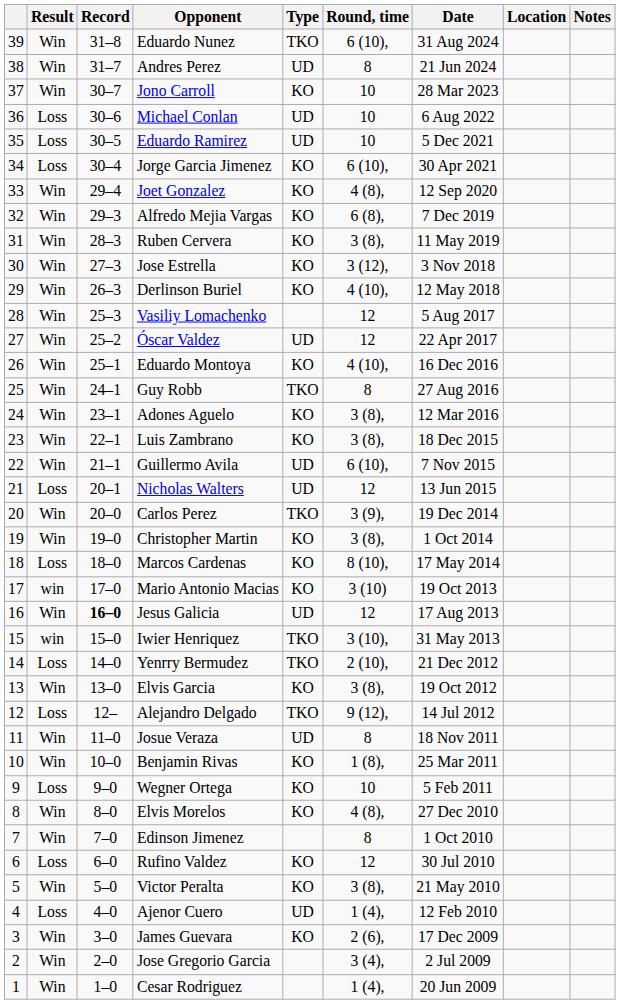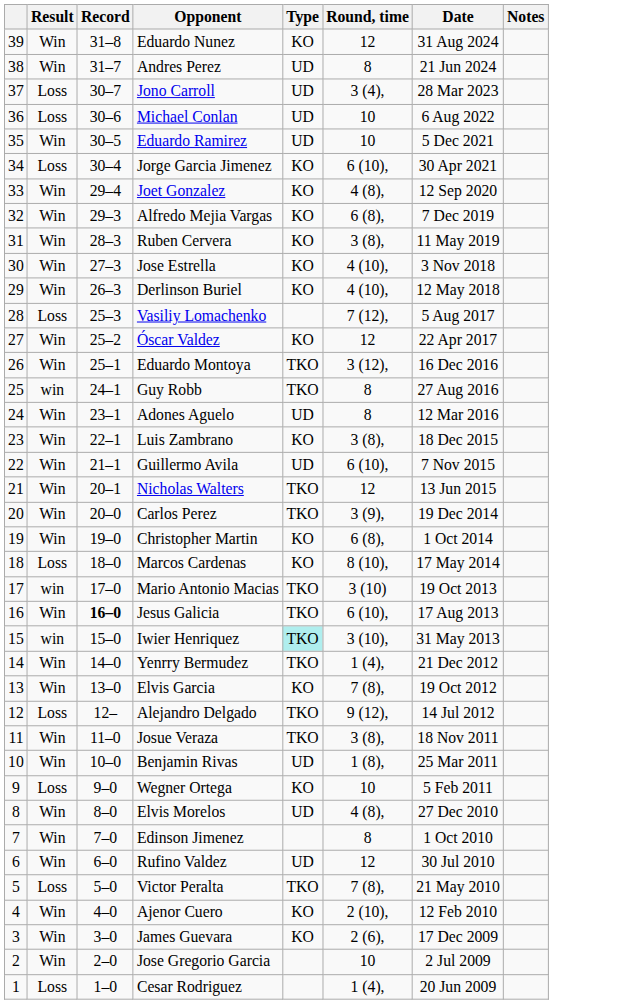 <table class="wikitable" style="text-align:center">
 <tr>
 <th></th>
 <th>Result</th>
 <th>Record</th>
 <th>Opponent</th>
 <th>Type</th>
 <th>Round, time</th>
 <th>Date</th>
-<th>Location</th>
 <th>Notes</th>
 </tr>
 <tr>
 <td>39</td>
 <td>Win</td>
 <td>31–8</td>
 <td style="text-align:left;">Eduardo Nunez</td>
-<td>TKO</td>
-<td>6 (10), </td>
+<td>KO</td>
+<td>12</td>
 <td>31 Aug 2024</td>
-<td style="text-align:left;"></td>
 <td></td>
 </tr>
 <tr>
 <td>38</td>
 <td>Win</td>
 <td>31–7</td>
 <td style="text-align:left;">Andres Perez</td>
 <td>UD</td>
 <td>8</td>
 <td>21 Jun 2024</td>
-<td style="text-align:left;"></td>
 <td></td>
 </tr>
 <tr>
 <td>37</td>
-<td>Win</td>
+<td>Loss</td>
 <td>30–7</td>
 <td style="text-align:left;"><a href='#'>Jono Carroll</a></td>
-<td>KO</td>
-<td>10</td>
+<td>UD</td>
+<td>3 (4), </td>
 <td>28 Mar 2023</td>
-<td style="text-align:left;"></td>
 <td></td>
 </tr>
 <tr>
 <td>36</td>
 <td>Loss</td>
 <td>30–6</td>
 <td style="text-align:left;"><a href='#'>Michael Conlan</a></td>
 <td>UD</td>
 <td>10</td>
 <td>6 Aug 2022</td>
-<td style="text-align:left;"></td>
 <td></td>
 </tr>
 <tr>
 <td>35</td>
-<td>Loss</td>
+<td>Win</td>
 <td>30–5</td>
 <td align="left"><a href='#'>Eduardo Ramirez</a></td>
 <td>UD</td>
 <td>10</td>
 <td>5 Dec 2021</td>
-<td align="left"></td>
 <td align="left"></td>
 </tr>
 <tr>
 <td>34</td>
 <td>Loss</td>
 <td>30–4</td>
 <td style="text-align:left;">Jorge Garcia Jimenez</td>
 <td>KO</td>
 <td>6 (10), </td>
 <td>30 Apr 2021</td>
 <td style="text-align:left;"></td>
-<td style="text-align:left;"></td>
 </tr>
 <tr>
 <td>33</td>
 <td>Win</td>
 <td>29–4</td>
 <td style="text-align:left;"><a href='#'>Joet Gonzalez</a></td>
 <td>KO</td>
 <td>4 (8), </td>
 <td>12 Sep 2020</td>
 <td style="text-align:left;"></td>
-<td style="text-align:left;"></td>
 </tr>
 <tr>
 <td>32</td>
 <td>Win</td>
 <td>29–3</td>
 <td style="text-align:left;">Alfredo Mejia Vargas</td>
 <td>KO</td>
 <td>6 (8), </td>
 <td>7 Dec 2019</td>
-<td style="text-align:left;"></td>
 <td></td>
 </tr>
 <tr>
 <td>31</td>
 <td>Win</td>
 <td>28–3</td>
 <td style="text-align:left;">Ruben Cervera</td>
 <td>KO</td>
 <td>3 (8), </td>
 <td>11 May 2019</td>
-<td style="text-align:left;"></td>
 <td></td>
 </tr>
 <tr>
 <td>30</td>
 <td>Win</td>
 <td>27–3</td>
 <td style="text-align:left;">Jose Estrella</td>
 <td>KO</td>
-<td>3 (12), </td>
+<td>4 (10), </td>
 <td>3 Nov 2018</td>
-<td style="text-align:left;"></td>
 <td></td>
 </tr>
 <tr>
 <td>29</td>
 <td>Win</td>
 <td>26–3</td>
 <td style="text-align:left;">Derlinson Buriel</td>
 <td>KO</td>
 <td>4 (10), </td>
 <td>12 May 2018</td>
-<td style="text-align:left;"></td>
 <td></td>
 </tr>
 <tr>
 <td>28</td>
-<td>Win</td>
+<td>Loss</td>
 <td>25–3</td>
 <td style="text-align:left;"><a href='#'>Vasiliy Lomachenko</a></td>
 <td></td>
-<td>12</td>
+<td>7 (12), </td>
 <td>5 Aug 2017</td>
-<td style="text-align:left;"></td>
 <td style="text-align:left;"></td>
 </tr>
 <tr>
 <td>27</td>
 <td>Win</td>
 <td>25–2</td>
 <td style="text-align:left;"><a href='#'>Óscar Valdez</a></td>
-<td>UD</td>
+<td>KO</td>
 <td>12</td>
 <td>22 Apr 2017</td>
-<td style="text-align:left;"></td>
 <td style="text-align:left;"></td>
 </tr>
 <tr>
 <td>26</td>
 <td>Win</td>
 <td>25–1</td>
 <td style="text-align:left;">Eduardo Montoya</td>
-<td>KO</td>
-<td>4 (10), </td>
+<td>TKO</td>
+<td>3 (12), </td>
 <td>16 Dec 2016</td>
-<td style="text-align:left;"></td>
 <td style="text-align:left; "></td>
 </tr>
 <tr>
 <td>25</td>
-<td>Win</td>
+<td>win</td>
 <td>24–1</td>
 <td style="text-align:left;">Guy Robb</td>
 <td>TKO</td>
 <td>8</td>
 <td>27 Aug 2016</td>
-<td style="text-align:left;"></td>
 <td style="text-align:left; "></td>
 </tr>
 <tr>
 <td>24</td>
 <td>Win</td>
 <td>23–1</td>
 <td style="text-align:left;">Adones Aguelo</td>
-<td>KO</td>
-<td>3 (8), </td>
+<td>UD</td>
+<td>8</td>
 <td>12 Mar 2016</td>
-<td style="text-align:left;"></td>
 <td></td>
 </tr>
 <tr>
 <td>23</td>
 <td>Win</td>
 <td>22–1</td>
 <td style="text-align:left;">Luis Zambrano</td>
 <td>KO</td>
 <td>3 (8), </td>
 <td>18 Dec 2015</td>
-<td style="text-align:left;"></td>
 <td></td>
 </tr>
 <tr>
 <td>22</td>
 <td>Win</td>
 <td>21–1</td>
 <td style="text-align:left;">Guillermo Avila</td>
 <td>UD</td>
 <td>6 (10), </td>
 <td>7 Nov 2015</td>
-<td style="text-align:left;"></td>
 <td></td>
 </tr>
 <tr>
 <td>21</td>
-<td>Loss</td>
+<td>Win</td>
 <td>20–1</td>
 <td style="text-align:left;"><a href='#'>Nicholas Walters</a></td>
-<td>UD</td>
+<td>TKO</td>
 <td>12</td>
 <td>13 Jun 2015</td>
-<td style="text-align:left;"></td>
 <td style="text-align:left; "></td>
 </tr>
 <tr>
 <td>20</td>
 <td>Win</td>
 <td>20–0</td>
 <td style="text-align:left;">Carlos Perez</td>
 <td>TKO</td>
 <td>3 (9), </td>
 <td>19 Dec 2014</td>
-<td style="text-align:left;"></td>
 <td></td>
 </tr>
 <tr>
 <td>19</td>
 <td>Win</td>
 <td>19–0</td>
 <td style="text-align:left;">Christopher Martin</td>
 <td>KO</td>
-<td>3 (8), </td>
+<td>6 (8), </td>
 <td>1 Oct 2014</td>
-<td style="text-align:left;"></td>
 <td></td>
 </tr>
 <tr>
 <td>18</td>
 <td>Loss</td>
 <td>18–0</td>
 <td style="text-align:left;">Marcos Cardenas</td>
 <td>KO</td>
 <td>8 (10), </td>
 <td>17 May 2014</td>
-<td style="text-align:left;"></td>
 <td></td>
 </tr>
 <tr>
 <td>17</td>
 <td>win</td>
 <td>17–0</td>
 <td style="text-align:left;">Mario Antonio Macias</td>
-<td>KO</td>
+<td>TKO</td>
 <td>3 (10)</td>
 <td>19 Oct 2013</td>
-<td style="text-align:left;"></td>
 <td></td>
 </tr>
 <tr>
 <td>16</td>
 <td>Win</td>
 <td><strong>16–0</strong></td>
 <td style="text-align:left;">Jesus Galicia</td>
-<td>UD</td>
-<td>12</td>
+<td>TKO</td>
+<td>6 (10), </td>
 <td>17 Aug 2013</td>
-<td style="text-align:left;"></td>
 <td style="text-align:left; "></td>
 </tr>
 <tr>
 <td>15</td>
 <td>win</td>
 <td>15–0</td>
 <td style="text-align:left;">Iwier Henriquez</td>
-<td>TKO</td>
+<td style="background: paleturquoise;">TKO</td>
 <td>3 (10), </td>
 <td>31 May 2013</td>
-<td style="text-align:left;"></td>
 <td></td>
 </tr>
 <tr>
 <td>14</td>
-<td>Loss</td>
+<td>Win</td>
 <td>14–0</td>
 <td style="text-align:left;">Yenrry Bermudez</td>
 <td>TKO</td>
-<td>2 (10), </td>
+<td>1 (4), </td>
 <td>21 Dec 2012</td>
-<td style="text-align:left;"></td>
 <td></td>
 </tr>
 <tr>
 <td>13</td>
 <td>Win</td>
 <td>13–0</td>
 <td style="text-align:left;">Elvis Garcia</td>
 <td>KO</td>
-<td>3 (8), </td>
+<td>7 (8), </td>
 <td>19 Oct 2012</td>
-<td style="text-align:left;"></td>
 <td></td>
 </tr>
 <tr>
 <td>12</td>
 <td>Loss</td>
 <td>12–</td>
 <td style="text-align:left;">Alejandro Delgado</td>
 <td>TKO</td>
 <td>9 (12), </td>
 <td>14 Jul 2012</td>
-<td style="text-align:left;"></td>
 <td style="text-align:left; "></td>
 </tr>
 <tr>
 <td>11</td>
 <td>Win</td>
 <td>11–0</td>
 <td style="text-align:left;">Josue Veraza</td>
-<td>UD</td>
-<td>8</td>
+<td>TKO</td>
+<td>3 (8), </td>
 <td>18 Nov 2011</td>
-<td style="text-align:left;"></td>
 <td></td>
 </tr>
 <tr>
 <td>10</td>
 <td>Win</td>
 <td>10–0</td>
 <td style="text-align:left;">Benjamin Rivas</td>
-<td>KO</td>
+<td>UD</td>
 <td>1 (8), </td>
 <td>25 Mar 2011</td>
-<td style="text-align:left;"></td>
 <td></td>
 </tr>
 <tr>
 <td>9</td>
 <td>Loss</td>
 <td>9–0</td>
 <td style="text-align:left;">Wegner Ortega</td>
 <td>KO</td>
 <td>10</td>
 <td>5 Feb 2011</td>
-<td style="text-align:left;"></td>
 <td></td>
 </tr>
 <tr>
 <td>8</td>
 <td>Win</td>
 <td>8–0</td>
 <td style="text-align:left;">Elvis Morelos</td>
-<td>KO</td>
+<td>UD</td>
 <td>4 (8), </td>
 <td>27 Dec 2010</td>
-<td style="text-align:left;"></td>
 <td></td>
 </tr>
 <tr>
 <td>7</td>
 <td>Win</td>
 <td>7–0</td>
 <td style="text-align:left;">Edinson Jimenez</td>
 <td></td>
 <td>8</td>
 <td>1 Oct 2010</td>
-<td style="text-align:left;"></td>
 <td></td>
 </tr>
 <tr>
 <td>6</td>
-<td>Loss</td>
+<td>Win</td>
 <td>6–0</td>
 <td style="text-align:left;">Rufino Valdez</td>
-<td>KO</td>
+<td>UD</td>
 <td>12</td>
 <td>30 Jul 2010</td>
-<td style="text-align:left;"></td>
 <td></td>
 </tr>
 <tr>
 <td>5</td>
-<td>Win</td>
+<td>Loss</td>
 <td>5–0</td>
 <td style="text-align:left;">Victor Peralta</td>
-<td>KO</td>
-<td>3 (8), </td>
+<td>TKO</td>
+<td>7 (8), </td>
 <td>21 May 2010</td>
-<td style="text-align:left;"></td>
 <td></td>
 </tr>
 <tr>
 <td>4</td>
-<td>Loss</td>
+<td>Win</td>
 <td>4–0</td>
 <td style="text-align:left;">Ajenor Cuero</td>
-<td>UD</td>
-<td>1 (4), </td>
+<td>KO</td>
+<td>2 (10), </td>
 <td>12 Feb 2010</td>
-<td style="text-align:left;"></td>
 <td></td>
 </tr>
 <tr>
 <td>3</td>
 <td>Win</td>
 <td>3–0</td>
 <td style="text-align:left;">James Guevara</td>
 <td>KO</td>
 <td>2 (6), </td>
 <td>17 Dec 2009</td>
-<td style="text-align:left;"></td>
 <td></td>
 </tr>
 <tr>
 <td>2</td>
 <td>Win</td>
 <td>2–0</td>
 <td style="text-align:left;">Jose Gregorio Garcia</td>
 <td></td>
-<td>3 (4), </td>
+<td>10</td>
 <td>2 Jul 2009</td>
-<td style="text-align:left;"></td>
 <td></td>
 </tr>
 <tr>
 <td>1</td>
-<td>Win</td>
+<td>Loss</td>
 <td>1–0</td>
 <td style="text-align:left;">Cesar Rodriguez</td>
 <td></td>
 <td>1 (4), </td>
 <td>20 Jun 2009</td>
-<td style="text-align:left;"></td>
 <td></td>
 </tr>
 </table>
